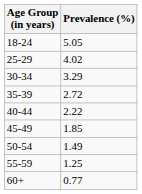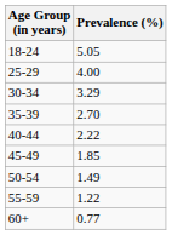 <table class="wikitable">
 <tr>
 <th>Age Group<br>(in years)</th>
 <th>Prevalence (%)</th>
 </tr>
 <tr>
 <td>18-24</td>
 <td>5.05</td>
 </tr>
 <tr>
 <td>25-29</td>
-<td>4.02</td>
+<td>4.00</td>
 </tr>
 <tr>
 <td>30-34</td>
 <td>3.29</td>
 </tr>
 <tr>
 <td>35-39</td>
-<td>2.72</td>
+<td>2.70</td>
 </tr>
 <tr>
 <td>40-44</td>
 <td>2.22</td>
 </tr>
 <tr>
 <td>45-49</td>
 <td>1.85</td>
 </tr>
 <tr>
 <td>50-54</td>
 <td>1.49</td>
 </tr>
 <tr>
 <td>55-59</td>
-<td>1.25</td>
+<td>1.22</td>
 </tr>
 <tr>
 <td>60+</td>
 <td>0.77</td>
 </tr>
 </table>
